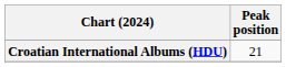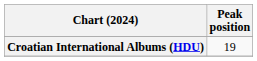 <table class="wikitable sortable plainrowheaders" style="text-align:center">
 <tr>
 <th scope="col">Chart (2024)</th>
 <th scope="col">Peak<br>position</th>
 </tr>
 <tr>
 </tr>
 <tr>
 </tr>
 <tr>
 </tr>
 <tr>
 <th scope="row">Croatian International Albums (<a href='#'>HDU</a>)</th>
-<td>21</td>
+<td>19</td>
 </tr>
 <tr>
 </tr>
 <tr>
 </tr>
 <tr>
 </tr>
 <tr>
 </tr>
 <tr>
 </tr>
 </table>
